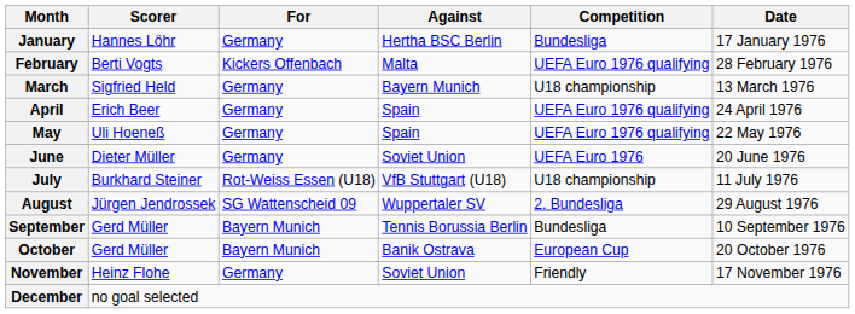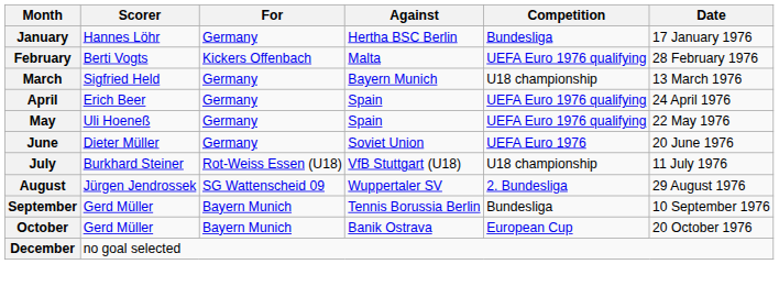 <table class="wikitable" style="font-size: 95%;">
 <tr>
 <th>Month</th>
 <th>Scorer</th>
 <th>For</th>
 <th>Against</th>
 <th>Competition</th>
 <th>Date</th>
 </tr>
 <tr>
 <th>January</th>
 <td><a href='#'>Hannes Löhr</a></td>
 <td><a href='#'>Germany</a></td>
 <td><a href='#'>Hertha BSC Berlin</a></td>
 <td><a href='#'>Bundesliga</a></td>
 <td>17 January 1976</td>
 </tr>
 <tr>
 <th>February</th>
 <td><a href='#'>Berti Vogts</a></td>
 <td><a href='#'>Kickers Offenbach</a></td>
 <td><a href='#'>Malta</a></td>
 <td><a href='#'>UEFA Euro 1976 qualifying</a></td>
 <td>28 February 1976</td>
 </tr>
 <tr>
 <th>March</th>
 <td><a href='#'>Sigfried Held</a></td>
 <td><a href='#'>Germany</a></td>
 <td><a href='#'>Bayern Munich</a></td>
 <td>U18 championship</td>
 <td>13 March 1976</td>
 </tr>
 <tr>
 <th>April</th>
 <td><a href='#'>Erich Beer</a></td>
 <td><a href='#'>Germany</a></td>
 <td><a href='#'>Spain</a></td>
 <td><a href='#'>UEFA Euro 1976 qualifying</a></td>
 <td>24 April 1976</td>
 </tr>
 <tr>
 <th>May</th>
 <td><a href='#'>Uli Hoeneß</a></td>
 <td><a href='#'>Germany</a></td>
 <td><a href='#'>Spain</a></td>
 <td><a href='#'>UEFA Euro 1976 qualifying</a></td>
 <td>22 May 1976</td>
 </tr>
 <tr>
 <th>June</th>
 <td><a href='#'>Dieter Müller</a></td>
 <td><a href='#'>Germany</a></td>
 <td><a href='#'>Soviet Union</a></td>
 <td><a href='#'>UEFA Euro 1976</a></td>
 <td>20 June 1976</td>
 </tr>
 <tr>
 <th>July</th>
 <td><a href='#'>Burkhard Steiner</a></td>
 <td><a href='#'>Rot-Weiss Essen</a> (U18)</td>
 <td><a href='#'>VfB Stuttgart</a> (U18)</td>
 <td>U18 championship</td>
 <td>11 July 1976</td>
 </tr>
 <tr>
 <th>August</th>
 <td><a href='#'>Jürgen Jendrossek</a></td>
 <td><a href='#'>SG Wattenscheid 09</a></td>
 <td><a href='#'>Wuppertaler SV</a></td>
 <td><a href='#'>2. Bundesliga</a></td>
 <td>29 August 1976</td>
 </tr>
 <tr>
 <th>September</th>
 <td><a href='#'>Gerd Müller</a></td>
 <td><a href='#'>Bayern Munich</a></td>
 <td><a href='#'>Tennis Borussia Berlin</a></td>
 <td>Bundesliga</td>
 <td>10 September 1976</td>
 </tr>
 <tr -style="font-weight: bold;">
 <th>October</th>
 <td><a href='#'>Gerd Müller</a></td>
 <td><a href='#'>Bayern Munich</a></td>
 <td><a href='#'>Banik Ostrava</a></td>
 <td><a href='#'>European Cup</a></td>
 <td>20 October 1976</td>
 </tr>
 <tr>
-<th>November</th>
-<td><a href='#'>Heinz Flohe</a></td>
-<td><a href='#'>Germany</a></td>
-<td><a href='#'>Soviet Union</a></td>
-<td>Friendly</td>
-<td>17 November 1976</td>
-</tr>
-<tr>
 <th>December</th>
 <td colspan="5">no goal selected</td>
 </tr>
 </table>
